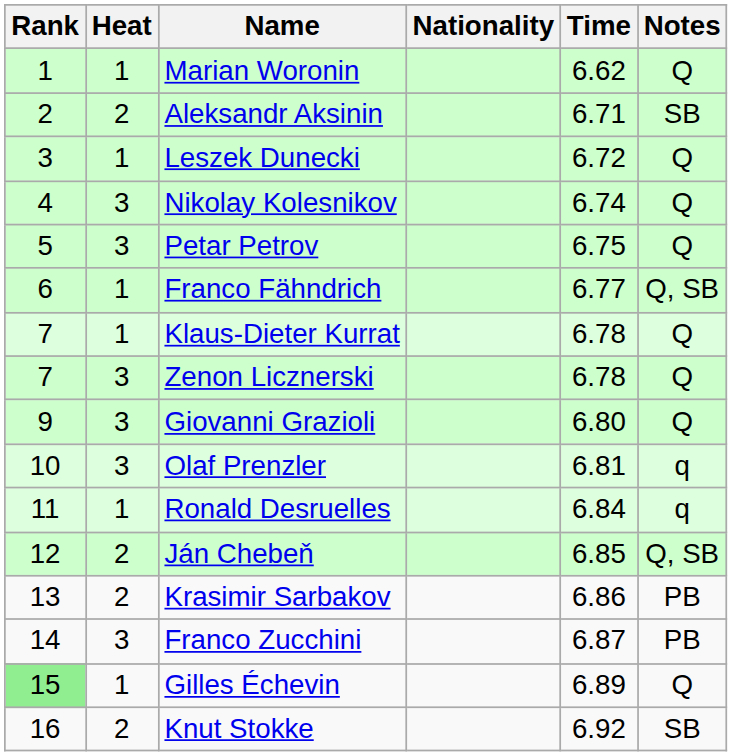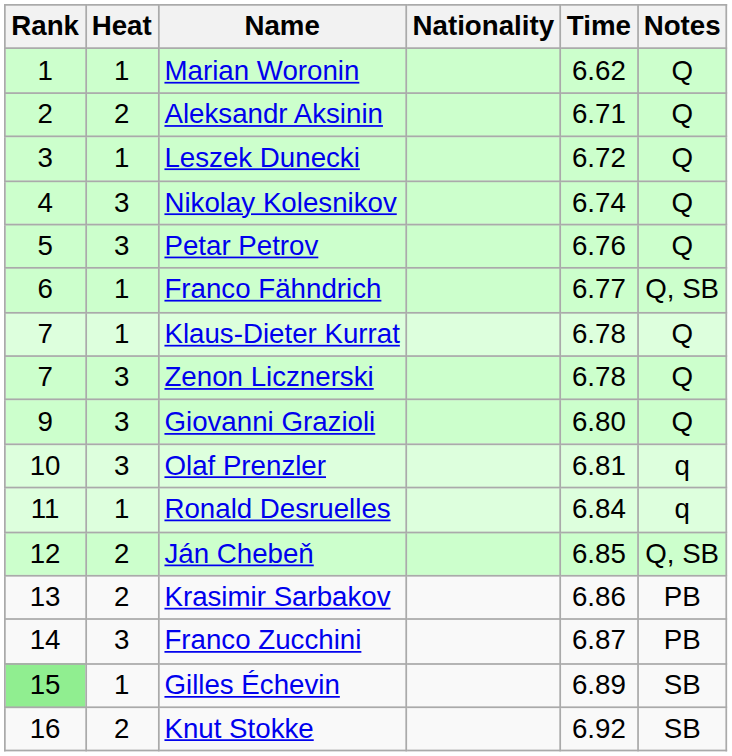 <table class="wikitable sortable" style="text-align:center">
 <tr>
 <th>Rank</th>
 <th>Heat</th>
 <th>Name</th>
 <th>Nationality</th>
 <th>Time</th>
 <th>Notes</th>
 </tr>
 <tr bgcolor=ccffcc>
 <td>1</td>
 <td>1</td>
 <td align="left"><a href='#'>Marian Woronin</a></td>
 <td align=left></td>
 <td>6.62</td>
 <td>Q</td>
 </tr>
 <tr bgcolor=ccffcc>
 <td>2</td>
 <td>2</td>
 <td align="left"><a href='#'>Aleksandr Aksinin</a></td>
 <td align=left></td>
 <td>6.71</td>
-<td>SB</td>
+<td>Q</td>
 </tr>
 <tr bgcolor=ccffcc>
 <td>3</td>
 <td>1</td>
 <td align="left"><a href='#'>Leszek Dunecki</a></td>
 <td align=left></td>
 <td>6.72</td>
 <td>Q</td>
 </tr>
 <tr bgcolor=ccffcc>
 <td>4</td>
 <td>3</td>
 <td align="left"><a href='#'>Nikolay Kolesnikov</a></td>
 <td align=left></td>
 <td>6.74</td>
 <td>Q</td>
 </tr>
 <tr bgcolor=ccffcc>
 <td>5</td>
 <td>3</td>
 <td align="left"><a href='#'>Petar Petrov</a></td>
 <td align=left></td>
-<td>6.75</td>
+<td>6.76</td>
 <td>Q</td>
 </tr>
 <tr bgcolor=ccffcc>
 <td>6</td>
 <td>1</td>
 <td align="left"><a href='#'>Franco Fähndrich</a></td>
 <td align=left></td>
 <td>6.77</td>
 <td>Q, SB</td>
 </tr>
 <tr bgcolor=ddffdd>
 <td>7</td>
 <td>1</td>
 <td align="left"><a href='#'>Klaus-Dieter Kurrat</a></td>
 <td align=left></td>
 <td>6.78</td>
 <td>Q</td>
 </tr>
 <tr bgcolor=ccffcc>
 <td>7</td>
 <td>3</td>
 <td align="left"><a href='#'>Zenon Licznerski</a></td>
 <td align=left></td>
 <td>6.78</td>
 <td>Q</td>
 </tr>
 <tr bgcolor=ccffcc>
 <td>9</td>
 <td>3</td>
 <td align="left"><a href='#'>Giovanni Grazioli</a></td>
 <td align=left></td>
 <td>6.80</td>
 <td>Q</td>
 </tr>
 <tr bgcolor=ddffdd>
 <td>10</td>
 <td>3</td>
 <td align="left"><a href='#'>Olaf Prenzler</a></td>
 <td align=left></td>
 <td>6.81</td>
 <td>q</td>
 </tr>
 <tr bgcolor=ddffdd>
 <td>11</td>
 <td>1</td>
 <td align="left"><a href='#'>Ronald Desruelles</a></td>
 <td align=left></td>
 <td>6.84</td>
 <td>q</td>
 </tr>
 <tr bgcolor=ccffcc>
 <td>12</td>
 <td>2</td>
 <td align="left"><a href='#'>Ján Chebeň</a></td>
 <td align=left></td>
 <td>6.85</td>
 <td>Q, SB</td>
 </tr>
 <tr>
 <td>13</td>
 <td>2</td>
 <td align="left"><a href='#'>Krasimir Sarbakov</a></td>
 <td align=left></td>
 <td>6.86</td>
 <td>PB</td>
 </tr>
 <tr>
 <td>14</td>
 <td>3</td>
 <td align="left"><a href='#'>Franco Zucchini</a></td>
 <td align=left></td>
 <td>6.87</td>
 <td>PB</td>
 </tr>
 <tr>
 <td style="background: lightgreen;">15</td>
 <td>1</td>
 <td align="left"><a href='#'>Gilles Échevin</a></td>
 <td align=left></td>
 <td>6.89</td>
-<td>Q</td>
+<td>SB</td>
 </tr>
 <tr>
 <td>16</td>
 <td>2</td>
 <td align="left"><a href='#'>Knut Stokke</a></td>
 <td align=left></td>
 <td>6.92</td>
 <td>SB</td>
 </tr>
 </table>
